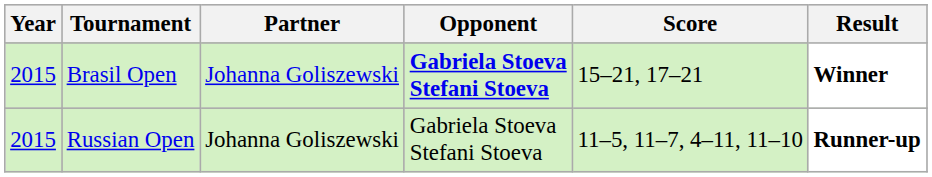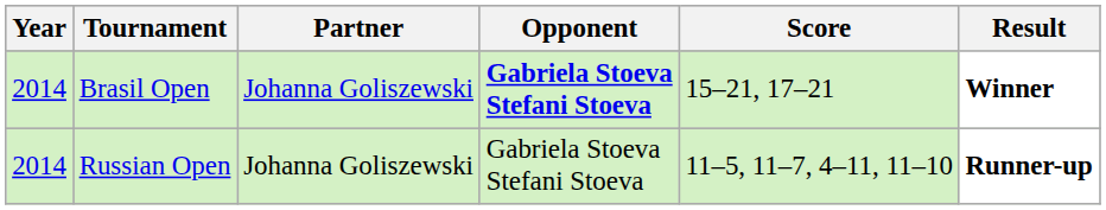 <table class="sortable wikitable" style="font-size: 90%;">
 <tr>
 <th>Year</th>
 <th>Tournament</th>
 <th>Partner</th>
 <th>Opponent</th>
 <th>Score</th>
 <th>Result</th>
 </tr>
 <tr style="background:#D4F1C5">
-<td align="center"><a href='#'>2015</a></td>
+<td align="center"><a href='#'>2014</a></td>
 <td align="left"><a href='#'>Brasil Open</a></td>
 <td align="left"> <a href='#'>Johanna Goliszewski</a></td>
 <td align="left"><strong> <a href='#'>Gabriela Stoeva</a><br> <a href='#'>Stefani Stoeva</a></strong></td>
 <td align="left">15–21, 17–21</td>
 <td style="text-align:left; background:white"> <strong>Winner</strong></td>
 </tr>
 <tr style="background:#D4F1C5">
-<td align="center"><a href='#'>2015</a></td>
+<td align="center"><a href='#'>2014</a></td>
 <td align="left"><a href='#'>Russian Open</a></td>
 <td align="left"> Johanna Goliszewski</td>
 <td align="left"> Gabriela Stoeva<br> Stefani Stoeva</td>
 <td align="left">11–5, 11–7, 4–11, 11–10</td>
 <td style="text-align:left; background:white"> <strong>Runner-up</strong></td>
 </tr>
 </table>
